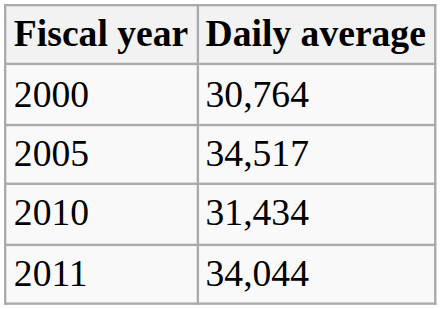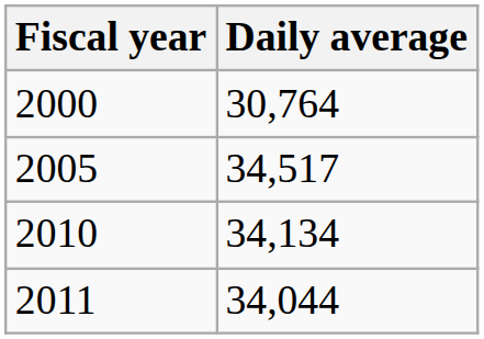 <table class="wikitable">
 <tr>
 <th>Fiscal year</th>
 <th>Daily average</th>
 </tr>
 <tr>
 <td>2000</td>
 <td>30,764</td>
 </tr>
 <tr>
 <td>2005</td>
 <td>34,517</td>
 </tr>
 <tr>
 <td>2010</td>
-<td>31,434</td>
+<td>34,134</td>
 </tr>
 <tr>
 <td>2011</td>
 <td>34,044</td>
 </tr>
 </table>
